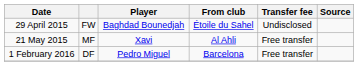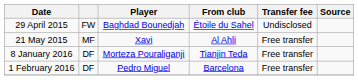 <table class="wikitable sortable" style="width:60%; text-align:center; font-size:85%; text-align:centre;">
 <tr>
 <th>Date</th>
 <th></th>
 <th>Player</th>
 <th>From club</th>
 <th>Transfer fee</th>
 <th>Source</th>
 </tr>
 <tr>
 <td>29 April 2015</td>
 <td>FW</td>
 <td> <a href='#'>Baghdad Bounedjah</a></td>
 <td> <a href='#'>Étoile du Sahel</a></td>
 <td>Undisclosed</td>
 <td></td>
 </tr>
 <tr>
 <td>21 May 2015</td>
 <td>MF</td>
 <td> <a href='#'>Xavi</a></td>
 <td><a href='#'>Al Ahli</a></td>
 <td>Free transfer</td>
 <td></td>
 </tr>
 <tr>
+<td>8 January 2016</td>
+<td>DF</td>
+<td> <a href='#'>Morteza Pouraliganji</a></td>
+<td> <a href='#'>Tianjin Teda</a></td>
+<td>Free transfer</td>
+<td></td>
+</tr>
+<tr>
 <td>1 February 2016</td>
 <td>DF</td>
 <td> <a href='#'>Pedro Miguel</a></td>
 <td> <a href='#'>Barcelona</a></td>
 <td>Free transfer</td>
 <td></td>
 </tr>
 <tr>
 </tr>
 </table>
